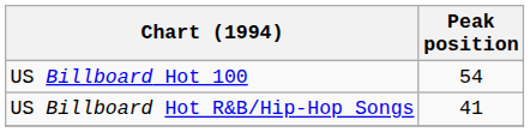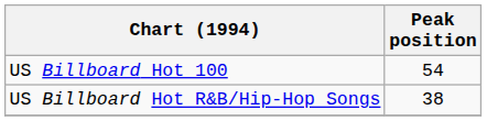 <table class="wikitable sortable plainrowheaders">
 <tr>
 <th align="left">Chart (1994)</th>
 <th align="center">Peak<br>position</th>
 </tr>
 <tr>
 <td align="left">US <a href='#'><em>Billboard</em> Hot 100</a></td>
 <td align="center">54</td>
 </tr>
 <tr>
 <td align="left">US <em>Billboard</em> <a href='#'>Hot R&B/Hip-Hop Songs</a></td>
-<td align="center">41</td>
+<td align="center">38</td>
 </tr>
 <tr>
 </tr>
 </table>
